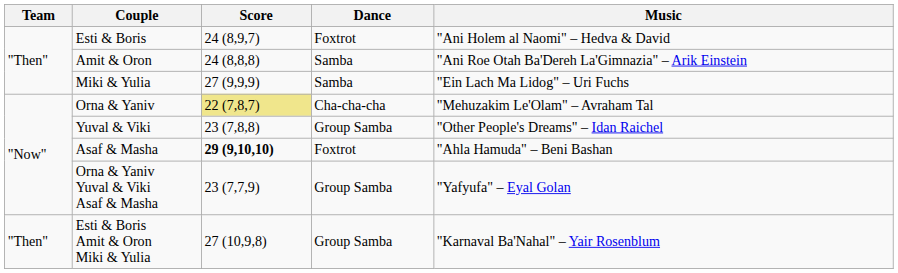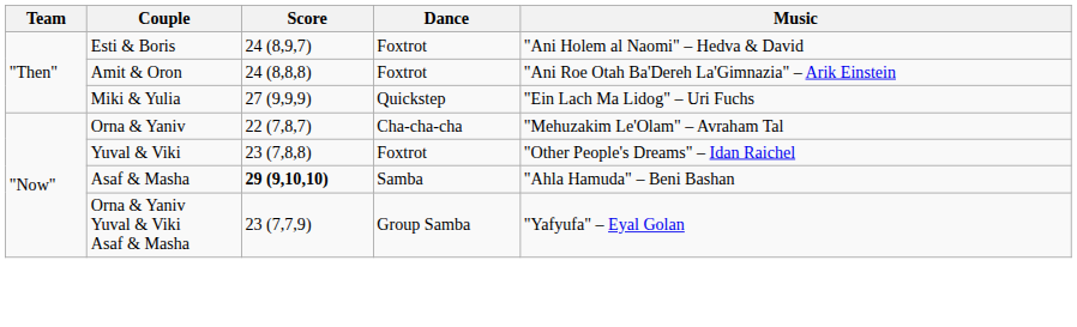 <table class="wikitable" style="width:80%;">
 <tr>
 <th>Team</th>
 <th>Couple</th>
 <th>Score</th>
 <th>Dance</th>
 <th>Music</th>
 </tr>
 <tr>
 <td rowspan=3>"Then"</td>
 <td>Esti & Boris</td>
 <td>24 (8,9,7)</td>
 <td>Foxtrot</td>
 <td>"Ani Holem al Naomi" – Hedva & David</td>
 </tr>
 <tr>
 <td>Amit & Oron</td>
 <td>24 (8,8,8)</td>
-<td>Samba</td>
+<td>Foxtrot</td>
 <td>"Ani Roe Otah Ba'Dereh La'Gimnazia" – <a href='#'>Arik Einstein</a></td>
 </tr>
 <tr>
 <td>Miki & Yulia</td>
 <td>27 (9,9,9)</td>
-<td>Samba</td>
+<td>Quickstep</td>
 <td>"Ein Lach Ma Lidog" – Uri Fuchs</td>
 </tr>
 <tr>
 <td rowspan=4>"Now"</td>
 <td>Orna & Yaniv</td>
-<td style="background: khaki;">22 (7,8,7)</td>
+<td>22 (7,8,7)</td>
 <td>Cha-cha-cha</td>
 <td>"Mehuzakim Le'Olam" – Avraham Tal</td>
 </tr>
 <tr>
 <td>Yuval & Viki</td>
 <td>23 (7,8,8)</td>
-<td>Group Samba</td>
+<td>Foxtrot</td>
 <td>"Other People's Dreams" – <a href='#'>Idan Raichel</a></td>
 </tr>
 <tr>
 <td>Asaf & Masha</td>
 <td><strong>29 (9,10,10)</strong></td>
-<td>Foxtrot</td>
+<td>Samba</td>
 <td>"Ahla Hamuda" – Beni Bashan</td>
 </tr>
 <tr>
 <td>Orna & Yaniv<br>Yuval & Viki<br>Asaf & Masha</td>
 <td>23 (7,7,9)</td>
 <td>Group Samba</td>
 <td>"Yafyufa" – <a href='#'>Eyal Golan</a></td>
 </tr>
-<tr>
-<td>"Then"</td>
-<td>Esti & Boris<br>Amit & Oron<br>Miki & Yulia</td>
-<td>27 (10,9,8)</td>
-<td>Group Samba</td>
-<td>"Karnaval Ba'Nahal" – <a href='#'>Yair Rosenblum</a></td>
-</tr>
 </table>
